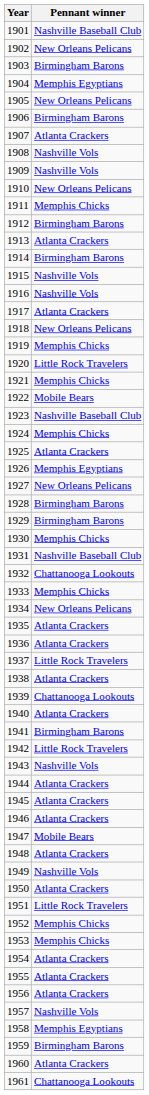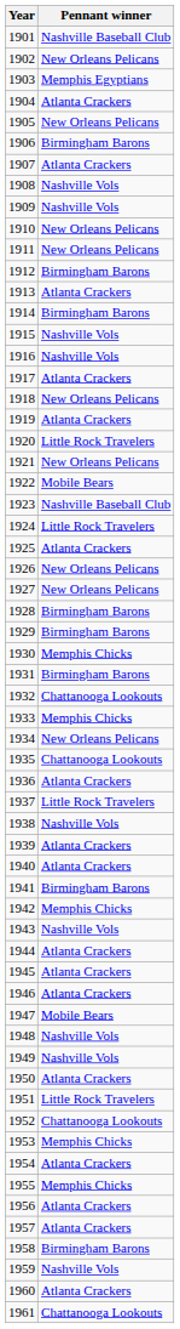 <table class="wikitable sortable" style="text-align:center;">
 <tr>
 <th>Year</th>
 <th>Pennant winner</th>
 </tr>
 <tr>
 <td>1901</td>
 <td align=left><a href='#'>Nashville Baseball Club</a></td>
 </tr>
 <tr>
 <td>1902</td>
 <td align=left><a href='#'>New Orleans Pelicans</a></td>
 </tr>
 <tr>
 <td>1903</td>
-<td align=left><a href='#'>Birmingham Barons</a></td>
+<td align=left><a href='#'>Memphis Egyptians</a></td>
 </tr>
 <tr>
 <td>1904</td>
-<td align=left><a href='#'>Memphis Egyptians</a></td>
+<td align=left><a href='#'>Atlanta Crackers</a></td>
 </tr>
 <tr>
 <td>1905</td>
 <td align=left><a href='#'>New Orleans Pelicans</a></td>
 </tr>
 <tr>
 <td>1906</td>
 <td align=left><a href='#'>Birmingham Barons</a></td>
 </tr>
 <tr>
 <td>1907</td>
 <td align=left><a href='#'>Atlanta Crackers</a></td>
 </tr>
 <tr>
 <td>1908</td>
 <td align=left><a href='#'>Nashville Vols</a></td>
 </tr>
 <tr>
 <td>1909</td>
 <td align=left><a href='#'>Nashville Vols</a></td>
 </tr>
 <tr>
 <td>1910</td>
 <td align=left><a href='#'>New Orleans Pelicans</a></td>
 </tr>
 <tr>
 <td>1911</td>
-<td align=left><a href='#'>Memphis Chicks</a></td>
+<td align=left><a href='#'>New Orleans Pelicans</a></td>
 </tr>
 <tr>
 <td>1912</td>
 <td align=left><a href='#'>Birmingham Barons</a></td>
 </tr>
 <tr>
 <td>1913</td>
 <td align=left><a href='#'>Atlanta Crackers</a></td>
 </tr>
 <tr>
 <td>1914</td>
 <td align=left><a href='#'>Birmingham Barons</a></td>
 </tr>
 <tr>
 <td>1915</td>
 <td align=left><a href='#'>Nashville Vols</a></td>
 </tr>
 <tr>
 <td>1916</td>
 <td align=left><a href='#'>Nashville Vols</a></td>
 </tr>
 <tr>
 <td>1917</td>
 <td align=left><a href='#'>Atlanta Crackers</a></td>
 </tr>
 <tr>
 <td>1918</td>
 <td align=left><a href='#'>New Orleans Pelicans</a></td>
 </tr>
 <tr>
 <td>1919</td>
-<td align=left><a href='#'>Memphis Chicks</a></td>
+<td align=left><a href='#'>Atlanta Crackers</a></td>
 </tr>
 <tr>
 <td>1920</td>
 <td align=left><a href='#'>Little Rock Travelers</a></td>
 </tr>
 <tr>
 <td>1921</td>
-<td align=left><a href='#'>Memphis Chicks</a></td>
+<td align=left><a href='#'>New Orleans Pelicans</a></td>
 </tr>
 <tr>
 <td>1922</td>
 <td align=left><a href='#'>Mobile Bears</a></td>
 </tr>
 <tr>
 <td>1923</td>
 <td align=left><a href='#'>Nashville Baseball Club</a></td>
 </tr>
 <tr>
 <td>1924</td>
-<td align=left><a href='#'>Memphis Chicks</a></td>
+<td align=left><a href='#'>Little Rock Travelers</a></td>
 </tr>
 <tr>
 <td>1925</td>
 <td align=left><a href='#'>Atlanta Crackers</a></td>
 </tr>
 <tr>
 <td>1926</td>
-<td align=left><a href='#'>Memphis Egyptians</a></td>
+<td align=left><a href='#'>New Orleans Pelicans</a></td>
 </tr>
 <tr>
 <td>1927</td>
 <td align=left><a href='#'>New Orleans Pelicans</a></td>
 </tr>
 <tr>
 <td>1928</td>
 <td align=left><a href='#'>Birmingham Barons</a></td>
 </tr>
 <tr>
 <td>1929</td>
 <td align=left><a href='#'>Birmingham Barons</a></td>
 </tr>
 <tr>
 <td>1930</td>
 <td align=left><a href='#'>Memphis Chicks</a></td>
 </tr>
 <tr>
 <td>1931</td>
-<td align=left><a href='#'>Nashville Baseball Club</a></td>
+<td align=left><a href='#'>Birmingham Barons</a></td>
 </tr>
 <tr>
 <td>1932</td>
 <td align=left><a href='#'>Chattanooga Lookouts</a></td>
 </tr>
 <tr>
 <td>1933</td>
 <td align=left><a href='#'>Memphis Chicks</a></td>
 </tr>
 <tr>
 <td>1934</td>
 <td align=left><a href='#'>New Orleans Pelicans</a></td>
 </tr>
 <tr>
 <td>1935</td>
-<td align=left><a href='#'>Atlanta Crackers</a></td>
+<td align=left><a href='#'>Chattanooga Lookouts</a></td>
 </tr>
 <tr>
 <td>1936</td>
 <td align=left><a href='#'>Atlanta Crackers</a></td>
 </tr>
 <tr>
 <td>1937</td>
 <td align=left><a href='#'>Little Rock Travelers</a></td>
 </tr>
 <tr>
 <td>1938</td>
-<td align=left><a href='#'>Atlanta Crackers</a></td>
+<td align=left><a href='#'>Nashville Vols</a></td>
 </tr>
 <tr>
 <td>1939</td>
-<td align=left><a href='#'>Chattanooga Lookouts</a></td>
+<td align=left><a href='#'>Atlanta Crackers</a></td>
 </tr>
 <tr>
 <td>1940</td>
 <td align=left><a href='#'>Atlanta Crackers</a></td>
 </tr>
 <tr>
 <td>1941</td>
 <td align=left><a href='#'>Birmingham Barons</a></td>
 </tr>
 <tr>
 <td>1942</td>
-<td align=left><a href='#'>Little Rock Travelers</a></td>
+<td align=left><a href='#'>Memphis Chicks</a></td>
 </tr>
 <tr>
 <td>1943</td>
 <td align=left><a href='#'>Nashville Vols</a></td>
 </tr>
 <tr>
 <td>1944</td>
 <td align=left><a href='#'>Atlanta Crackers</a></td>
 </tr>
 <tr>
 <td>1945</td>
 <td align=left><a href='#'>Atlanta Crackers</a></td>
 </tr>
 <tr>
 <td>1946</td>
 <td align=left><a href='#'>Atlanta Crackers</a></td>
 </tr>
 <tr>
 <td>1947</td>
 <td align=left><a href='#'>Mobile Bears</a></td>
 </tr>
 <tr>
 <td>1948</td>
-<td align=left><a href='#'>Atlanta Crackers</a></td>
+<td align=left><a href='#'>Nashville Vols</a></td>
 </tr>
 <tr>
 <td>1949</td>
 <td align=left><a href='#'>Nashville Vols</a></td>
 </tr>
 <tr>
 <td>1950</td>
 <td align=left><a href='#'>Atlanta Crackers</a></td>
 </tr>
 <tr>
 <td>1951</td>
 <td align=left><a href='#'>Little Rock Travelers</a></td>
 </tr>
 <tr>
 <td>1952</td>
-<td align=left><a href='#'>Memphis Chicks</a></td>
+<td align=left><a href='#'>Chattanooga Lookouts</a></td>
 </tr>
 <tr>
 <td>1953</td>
 <td align=left><a href='#'>Memphis Chicks</a></td>
 </tr>
 <tr>
 <td>1954</td>
 <td align=left><a href='#'>Atlanta Crackers</a></td>
 </tr>
 <tr>
 <td>1955</td>
-<td align=left><a href='#'>Atlanta Crackers</a></td>
+<td align=left><a href='#'>Memphis Chicks</a></td>
 </tr>
 <tr>
 <td>1956</td>
 <td align=left><a href='#'>Atlanta Crackers</a></td>
 </tr>
 <tr>
 <td>1957</td>
-<td align=left><a href='#'>Nashville Vols</a></td>
+<td align=left><a href='#'>Atlanta Crackers</a></td>
 </tr>
 <tr>
 <td>1958</td>
-<td align=left><a href='#'>Memphis Egyptians</a></td>
+<td align=left><a href='#'>Birmingham Barons</a></td>
 </tr>
 <tr>
 <td>1959</td>
-<td align=left><a href='#'>Birmingham Barons</a></td>
+<td align=left><a href='#'>Nashville Vols</a></td>
 </tr>
 <tr>
 <td>1960</td>
 <td align=left><a href='#'>Atlanta Crackers</a></td>
 </tr>
 <tr>
 <td>1961</td>
 <td align=left><a href='#'>Chattanooga Lookouts</a></td>
 </tr>
 </table>
